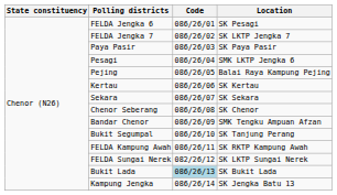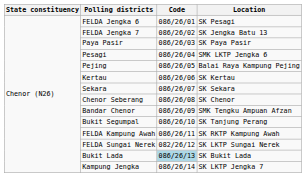 <table class="wikitable sortable mw-collapsible" style="white-space:nowrap;font-size:85%">
 <tr>
 <th>State constituency</th>
 <th>Polling districts</th>
 <th>Code</th>
 <th>Location</th>
 </tr>
 <tr>
 <td rowspan="14">Chenor (N26)</td>
 <td>FELDA Jengka 6</td>
 <td>086/26/01</td>
 <td>SK Pesagi</td>
 </tr>
 <tr>
 <td>FELDA Jengka 7</td>
 <td>086/26/02</td>
-<td>SK LKTP Jengka 7</td>
+<td>SK Jengka Batu 13</td>
 </tr>
 <tr>
 <td>Paya Pasir</td>
 <td>086/26/03</td>
 <td>SK Paya Pasir</td>
 </tr>
 <tr>
 <td>Pesagi</td>
 <td>086/26/04</td>
 <td>SMK LKTP Jengka 6</td>
 </tr>
 <tr>
 <td>Pejing</td>
 <td>086/26/05</td>
 <td>Balai Raya Kampung Pejing</td>
 </tr>
 <tr>
 <td>Kertau</td>
 <td>086/26/06</td>
 <td>SK Kertau</td>
 </tr>
 <tr>
 <td>Sekara</td>
 <td>086/26/07</td>
 <td>SK Sekara</td>
 </tr>
 <tr>
 <td>Chenor Seberang</td>
 <td>086/26/08</td>
 <td>SK Chenor</td>
 </tr>
 <tr>
 <td>Bandar Chenor</td>
 <td>086/26/09</td>
 <td>SMK Tengku Ampuan Afzan</td>
 </tr>
 <tr>
 <td>Bukit Segumpal</td>
 <td>086/26/10</td>
 <td>SK Tanjung Perang</td>
 </tr>
 <tr>
 <td>FELDA Kampung Awah</td>
 <td>086/26/11</td>
 <td>SK RKTP Kampung Awah</td>
 </tr>
 <tr>
 <td>FELDA Sungai Nerek</td>
 <td>082/26/12</td>
 <td>SK LKTP Sungai Nerek</td>
 </tr>
 <tr>
 <td>Bukit Lada</td>
 <td style="background: lightblue;">086/26/13</td>
 <td>SK Bukit Lada</td>
 </tr>
 <tr>
 <td>Kampung Jengka</td>
 <td>086/26/14</td>
-<td>SK Jengka Batu 13</td>
+<td>SK LKTP Jengka 7</td>
 </tr>
 </table>
